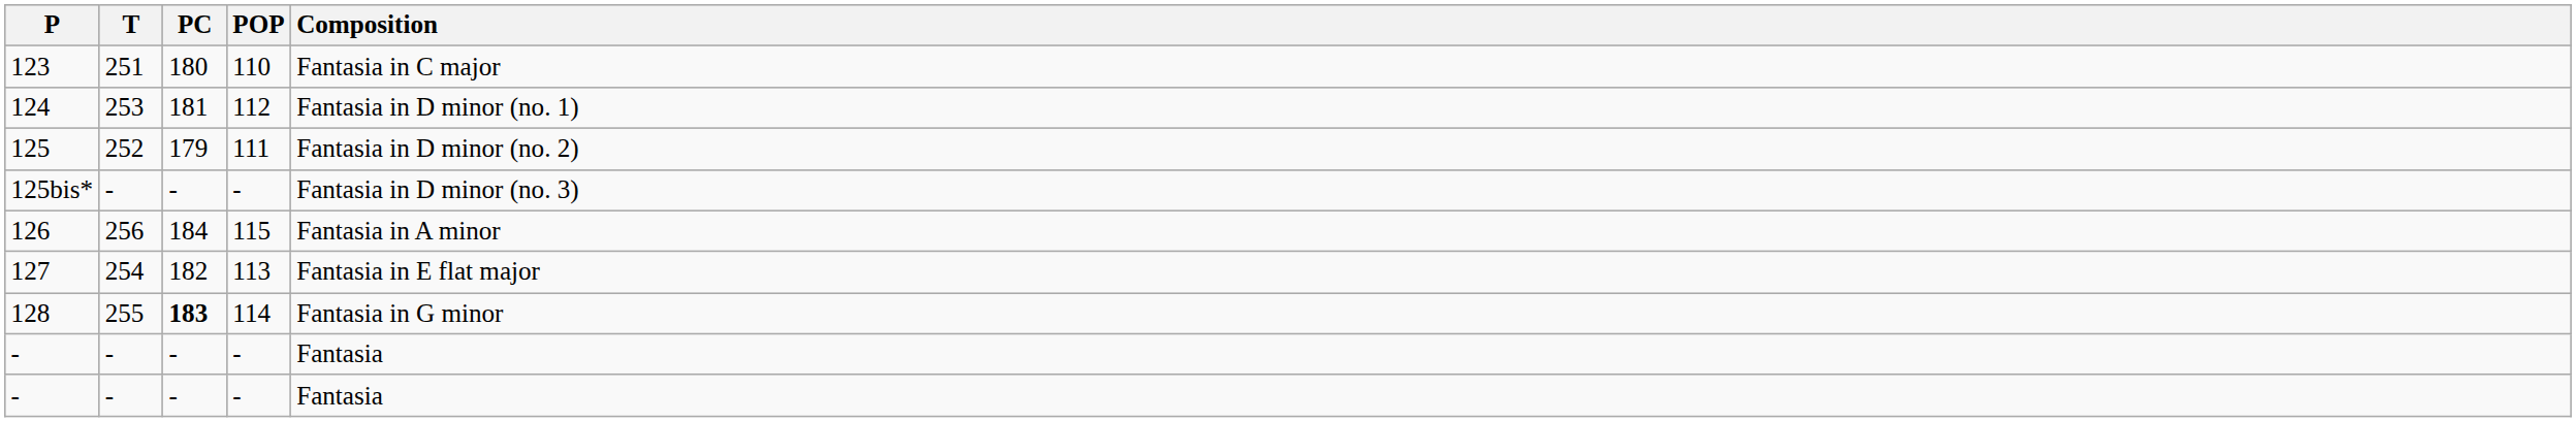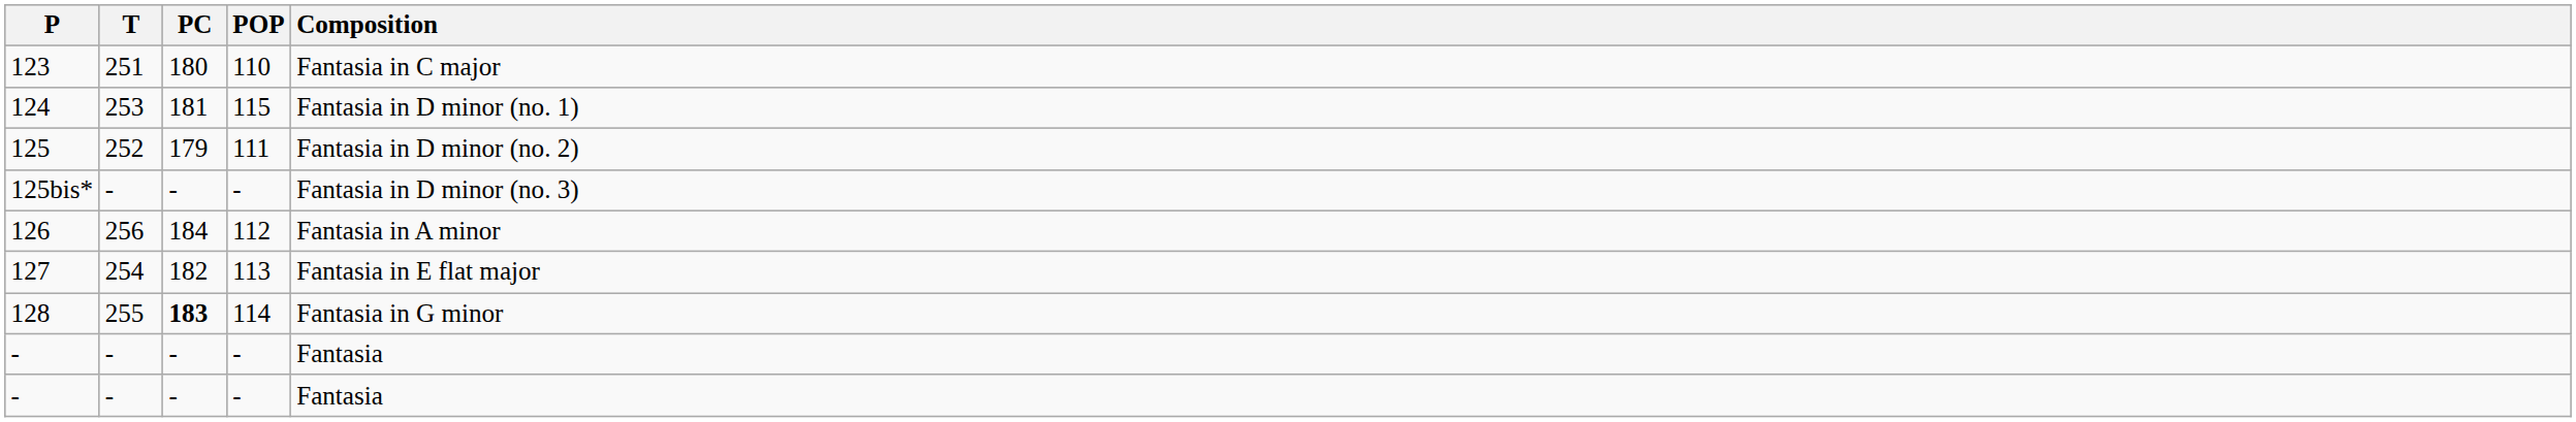 <table class="wikitable" width="100%">
 <tr>
 <th width="32">P</th>
 <th width="32">T</th>
 <th width="32">PC</th>
 <th width="32">POP</th>
 <th style="text-align: left;">Composition</th>
 </tr>
 <tr>
 <td>123</td>
 <td>251</td>
 <td>180</td>
 <td>110</td>
 <td>Fantasia in C major</td>
 </tr>
 <tr>
 <td>124</td>
 <td>253</td>
 <td>181</td>
-<td>112</td>
+<td>115</td>
 <td>Fantasia in D minor (no. 1)</td>
 </tr>
 <tr>
 <td>125</td>
 <td>252</td>
 <td>179</td>
 <td>111</td>
 <td>Fantasia in D minor (no. 2)</td>
 </tr>
 <tr>
 <td>125bis*</td>
 <td>-</td>
 <td>-</td>
 <td>-</td>
 <td>Fantasia in D minor (no. 3)</td>
 </tr>
 <tr>
 <td>126</td>
 <td>256</td>
 <td>184</td>
-<td>115</td>
+<td>112</td>
 <td>Fantasia in A minor</td>
 </tr>
 <tr>
 <td>127</td>
 <td>254</td>
 <td>182</td>
 <td>113</td>
 <td>Fantasia in E flat major</td>
 </tr>
 <tr>
 <td>128</td>
 <td>255</td>
 <td><strong>183</strong></td>
 <td>114</td>
 <td>Fantasia in G minor</td>
 </tr>
 <tr>
 <td>-</td>
 <td>-</td>
 <td>-</td>
 <td>-</td>
 <td>Fantasia</td>
 </tr>
 <tr>
 <td>-</td>
 <td>-</td>
 <td>-</td>
 <td>-</td>
 <td>Fantasia</td>
 </tr>
 </table>
